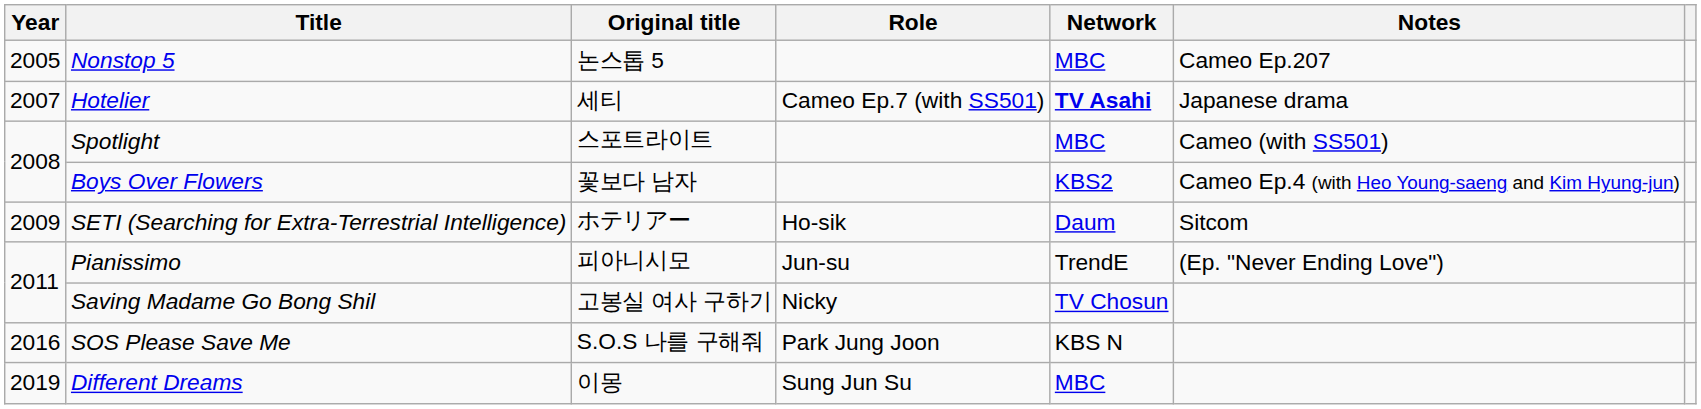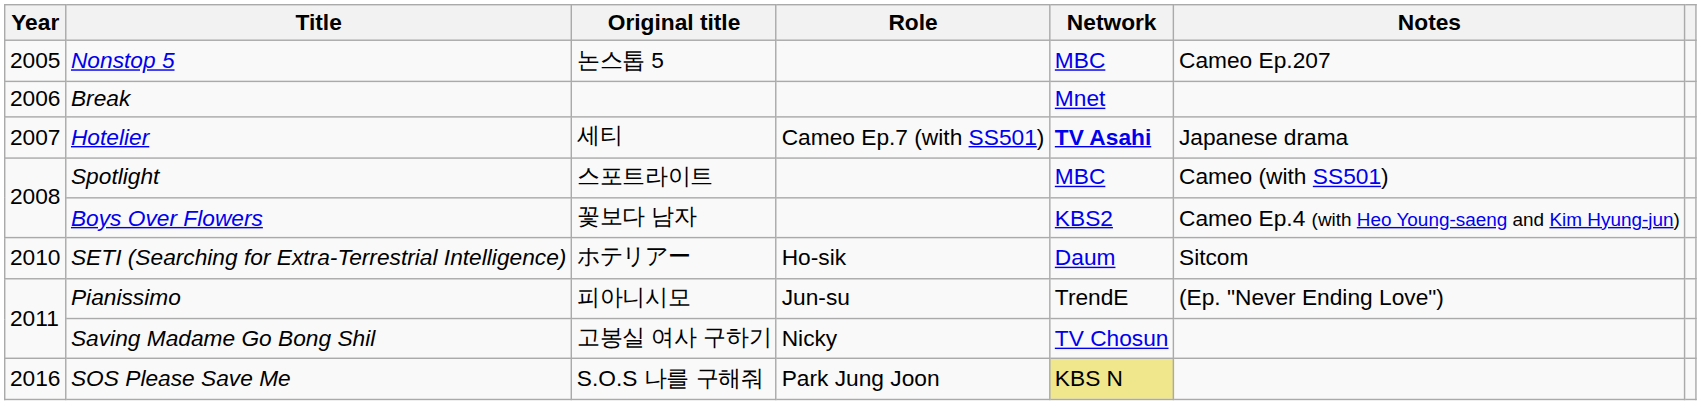 <table class="wikitable">
 <tr>
 <th>Year</th>
 <th>Title</th>
 <th>Original title</th>
 <th>Role</th>
 <th>Network</th>
 <th>Notes</th>
 <th scope="col" class="unsortable"></th>
 </tr>
 <tr>
 <td>2005</td>
 <td><em><a href='#'>Nonstop 5</a></em></td>
 <td>논스톱 5</td>
 <td></td>
 <td><a href='#'>MBC</a></td>
 <td>Cameo Ep.207</td>
+<td></td>
+</tr>
+<tr>
+<td>2006</td>
+<td><em>Break</em></td>
+<td></td>
+<td></td>
+<td><a href='#'>Mnet</a></td>
+<td></td>
 <td></td>
 </tr>
 <tr>
 <td>2007</td>
 <td><em><a href='#'>Hotelier</a></em></td>
 <td>세티</td>
 <td>Cameo Ep.7 (with <a href='#'>SS501</a>)</td>
 <td><strong><a href='#'>TV Asahi</a></strong></td>
 <td>Japanese drama</td>
 <td></td>
 </tr>
 <tr>
 <td rowspan="2">2008</td>
 <td><em>Spotlight</em></td>
 <td>스포트라이트</td>
 <td></td>
 <td><a href='#'>MBC</a></td>
 <td>Cameo (with <a href='#'>SS501</a>)</td>
 <td></td>
 </tr>
 <tr>
 <td><em><a href='#'>Boys Over Flowers</a></em></td>
 <td>꽃보다 남자</td>
 <td></td>
 <td><a href='#'>KBS2</a></td>
 <td>Cameo Ep.4 <small>(with <a href='#'>Heo Young-saeng</a> and <a href='#'>Kim Hyung-jun</a>)</small></td>
 <td></td>
 </tr>
 <tr>
-<td>2009</td>
+<td>2010</td>
 <td><em>SETI (Searching for Extra-Terrestrial Intelligence)</em></td>
 <td>ホテリアー</td>
 <td>Ho-sik</td>
 <td><a href='#'>Daum</a></td>
 <td>Sitcom</td>
 <td></td>
 </tr>
 <tr>
 <td rowspan="2">2011</td>
 <td><em>Pianissimo</em></td>
 <td>피아니시모</td>
 <td>Jun-su</td>
 <td>TrendE</td>
 <td>(Ep. "Never Ending Love")</td>
 <td></td>
 </tr>
 <tr>
 <td><em>Saving Madame Go Bong Shil</em></td>
 <td>고봉실 여사 구하기</td>
 <td>Nicky</td>
 <td><a href='#'>TV Chosun</a></td>
 <td></td>
 <td></td>
 </tr>
 <tr>
 <td>2016</td>
 <td><em>SOS Please Save Me</em></td>
 <td>S.O.S 나를 구해줘</td>
 <td>Park Jung Joon</td>
-<td>KBS N</td>
-<td></td>
-<td></td>
-</tr>
-<tr>
-<td>2019</td>
-<td><em><a href='#'>Different Dreams</a></em></td>
-<td>이몽</td>
-<td>Sung Jun Su</td>
-<td><a href='#'>MBC</a></td>
+<td style="background: khaki;">KBS N</td>
 <td></td>
 <td></td>
 </tr>
 </table>
